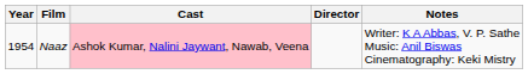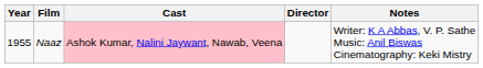 <table class="wikitable">
 <tr>
 <th>Year</th>
 <th>Film</th>
 <th>Cast</th>
 <th>Director</th>
 <th>Notes</th>
 </tr>
 <tr>
-<td>1954</td>
+<td>1955</td>
 <td><em>Naaz</em></td>
 <td style="background: pink;">Ashok Kumar, <a href='#'>Nalini Jaywant</a>, Nawab, Veena</td>
 <td></td>
 <td>Writer: <a href='#'>K A Abbas</a>, V. P. Sathe<br>Music: <a href='#'>Anil Biswas</a><br>Cinematography: Keki Mistry</td>
 </tr>
 </table>
